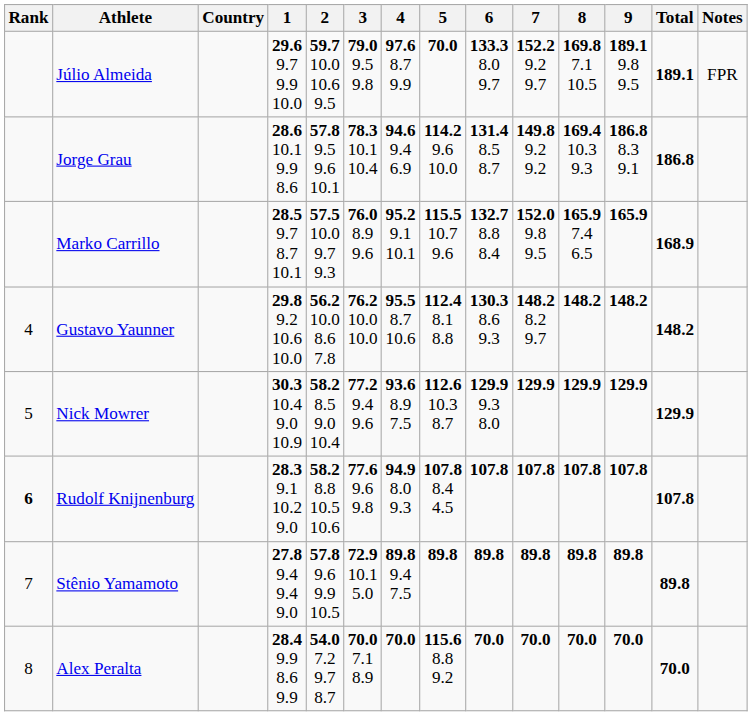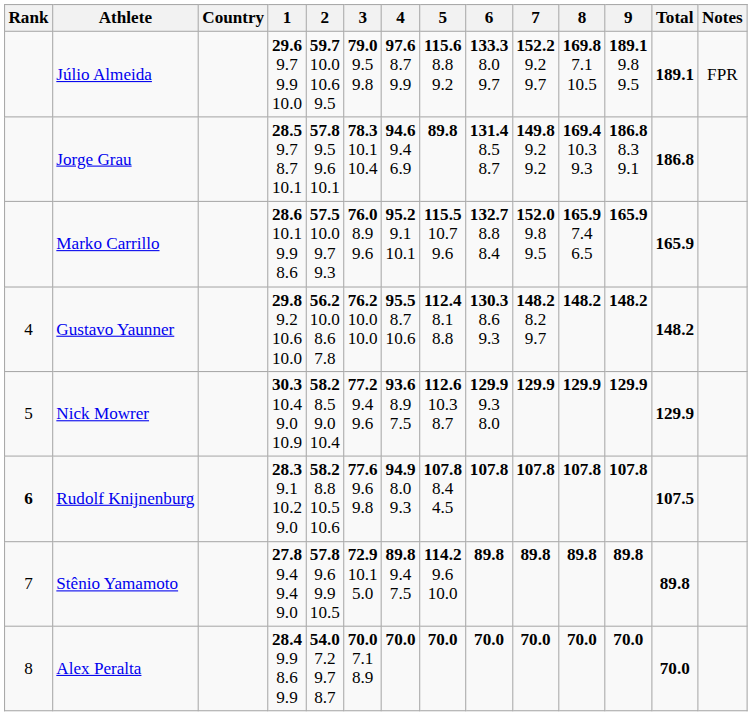 <table class="wikitable sortable" style="text-align:center">
 <tr>
 <th>Rank</th>
 <th>Athlete</th>
 <th>Country</th>
 <th style="width: 28px">1</th>
 <th style="width: 28px">2</th>
 <th style="width: 28px">3</th>
 <th style="width: 28px">4</th>
 <th style="width: 28px">5</th>
 <th style="width: 28px">6</th>
 <th style="width: 28px">7</th>
 <th style="width: 28px">8</th>
 <th style="width: 28px">9</th>
 <th>Total</th>
 <th>Notes</th>
 </tr>
 <tr>
 <td></td>
 <td align=left><a href='#'>Júlio Almeida</a></td>
 <td align=left></td>
 <td><strong>29.6</strong><br>9.7<br>9.9<br>10.0</td>
 <td><strong>59.7</strong><br> 10.0 <br>10.6 <br>9.5</td>
 <td><strong>79.0</strong><br>9.5 <br>9.8<br><br></td>
 <td><strong>97.6</strong><br>8.7<br>9.9<br><br></td>
-<td><strong>70.0</strong><br>  <br> <br><br></td>
+<td><strong>115.6</strong><br>8.8<br>9.2<br><br></td>
 <td><strong>133.3</strong><br>8.0 <br>9.7<br><br></td>
 <td><strong>152.2</strong><br>9.2<br>9.7 <br><br></td>
 <td><strong>169.8</strong><br>7.1<br>10.5 <br><br></td>
 <td><strong>189.1</strong><br>9.8<br>9.5 <br><br></td>
 <td><strong>189.1</strong></td>
 <td>FPR</td>
 </tr>
 <tr>
 <td></td>
 <td align=left><a href='#'>Jorge Grau</a></td>
 <td align=left></td>
-<td><strong>28.6</strong> <br> 10.1<br>9.9 <br>8.6</td>
+<td><strong>28.5</strong> <br> 9.7<br>8.7 <br>10.1</td>
 <td><strong>57.8</strong><br> 9.5 <br>9.6 <br>10.1</td>
 <td><strong>78.3</strong><br>10.1<br>10.4<br><br></td>
 <td><strong>94.6 </strong><br>9.4 <br>6.9 <br><br></td>
-<td><strong>114.2</strong><br>9.6<br>10.0<br><br></td>
+<td><strong>89.8</strong><br>  <br> <br><br></td>
 <td><strong>131.4</strong><br>8.5<br>8.7<br><br></td>
 <td><strong>149.8</strong><br>9.2<br>9.2<br><br></td>
 <td><strong>169.4</strong><br>10.3<br>9.3<br><br></td>
 <td><strong>186.8</strong><br>8.3 <br>9.1 <br><br></td>
 <td><strong>186.8 </strong></td>
 <td></td>
 </tr>
 <tr>
 <td></td>
 <td align=left><a href='#'>Marko Carrillo</a></td>
 <td align=left></td>
-<td><strong>28.5</strong> <br> 9.7<br>8.7 <br>10.1</td>
+<td><strong>28.6</strong> <br> 10.1<br>9.9 <br>8.6</td>
 <td><strong>57.5</strong><br> 10.0 <br>9.7 <br>9.3</td>
 <td><strong>76.0</strong><br>8.9<br>9.6<br><br></td>
 <td><strong>95.2 </strong><br>9.1<br>10.1<br><br></td>
 <td><strong>115.5</strong><br>10.7 <br>9.6<br><br></td>
 <td><strong>132.7</strong><br>8.8<br>8.4 <br><br></td>
 <td><strong>152.0</strong><br>9.8<br>9.5 <br><br></td>
 <td><strong>165.9 </strong><br>7.4 <br>6.5<br><br></td>
 <td><strong>165.9</strong><br>  <br>  <br><br></td>
-<td><strong>168.9 </strong></td>
+<td><strong>165.9 </strong></td>
 <td></td>
 </tr>
 <tr>
 <td>4</td>
 <td align=left><a href='#'>Gustavo Yaunner</a></td>
 <td align=left></td>
 <td><strong> 29.8 </strong> <br> 9.2<br>10.6<br>10.0</td>
 <td><strong>56.2</strong><br> 10.0 <br>8.6 <br>7.8</td>
 <td><strong>76.2</strong><br>10.0<br> 10.0<br><br></td>
 <td><strong>95.5 </strong><br>8.7<br>10.6<br><br></td>
 <td><strong>112.4</strong><br>8.1 <br>8.8<br><br></td>
 <td><strong>130.3 </strong><br>8.6<br>9.3 <br><br></td>
 <td><strong>148.2 </strong><br>8.2 <br>9.7 <br><br></td>
 <td><strong>148.2</strong><br> <br><br><br></td>
 <td><strong>148.2 </strong><br>  <br>  <br><br></td>
 <td><strong> 148.2  </strong></td>
 <td></td>
 </tr>
 <tr>
 <td>5</td>
 <td align=left><a href='#'>Nick Mowrer</a></td>
 <td align=left></td>
 <td><strong> 30.3 </strong> <br> 10.4<br>9.0<br>10.9</td>
 <td><strong>58.2</strong><br> 8.5<br>9.0 <br>10.4</td>
 <td><strong>77.2</strong><br>9.4<br> 9.6<br><br></td>
 <td><strong>93.6 </strong><br>8.9<br>7.5<br><br></td>
 <td><strong>112.6</strong><br>10.3 <br>8.7<br><br></td>
 <td><strong>129.9 </strong><br>9.3<br>8.0 <br><br></td>
 <td><strong>129.9 </strong><br>  <br>  <br><br></td>
 <td><strong>129.9 </strong><br> <br><br><br></td>
 <td><strong>129.9 </strong><br>  <br>  <br><br></td>
 <td><strong> 129.9   </strong></td>
 <td></td>
 </tr>
 <tr>
 <td><strong>6</strong></td>
 <td align=left><a href='#'>Rudolf Knijnenburg</a></td>
 <td align=left></td>
 <td><strong> 28.3 </strong> <br> 9.1<br>10.2<br>9.0</td>
 <td><strong>58.2</strong><br> 8.8<br>10.5 <br>10.6</td>
 <td><strong>77.6</strong><br>9.6<br> 9.8<br><br></td>
 <td><strong>94.9 </strong><br>8.0<br>9.3<br><br></td>
 <td><strong>107.8</strong><br>8.4 <br>4.5<br><br></td>
 <td><strong>107.8 </strong><br> <br> <br><br></td>
 <td><strong>107.8 </strong><br>  <br>  <br><br></td>
 <td><strong>107.8 </strong><br> <br><br><br></td>
 <td><strong>107.8 </strong><br>  <br>  <br><br></td>
-<td><strong> 107.8   </strong></td>
+<td><strong> 107.5   </strong></td>
 <td></td>
 </tr>
 <tr>
 <td>7</td>
 <td align=left><a href='#'>Stênio Yamamoto</a></td>
 <td align=left></td>
 <td><strong> 27.8 </strong> <br> 9.4<br>9.4<br>9.0</td>
 <td><strong>57.8</strong><br> 9.6<br>9.9 <br>10.5</td>
 <td><strong>72.9</strong><br>10.1<br> 5.0<br><br></td>
 <td><strong>89.8 </strong><br>9.4<br>7.5<br><br></td>
-<td><strong>89.8</strong><br>  <br> <br><br></td>
+<td><strong>114.2</strong><br>9.6<br>10.0<br><br></td>
 <td><strong>89.8</strong><br> <br> <br><br></td>
 <td><strong>89.8 </strong><br>  <br>  <br><br></td>
 <td><strong>89.8 </strong><br> <br><br><br></td>
 <td><strong>89.8 </strong><br>  <br>  <br><br></td>
 <td><strong> 89.8   </strong></td>
 <td></td>
 </tr>
 <tr>
 <td>8</td>
 <td align=left><a href='#'>Alex Peralta</a></td>
 <td align=left></td>
 <td><strong> 28.4 </strong> <br> 9.9<br>8.6<br>9.9</td>
 <td><strong>54.0</strong><br> 7.2<br>9.7<br>8.7</td>
 <td><strong>70.0</strong><br>7.1<br>8.9<br><br></td>
 <td><strong>70.0 </strong><br> <br> <br><br></td>
-<td><strong>115.6</strong><br>8.8<br>9.2<br><br></td>
+<td><strong>70.0</strong><br>  <br> <br><br></td>
 <td><strong>70.0</strong><br> <br> <br><br></td>
 <td><strong>70.0</strong><br>  <br>  <br><br></td>
 <td><strong>70.0 </strong><br> <br><br><br></td>
 <td><strong>70.0 </strong><br>  <br>  <br><br></td>
 <td><strong> 70.0   </strong></td>
 <td></td>
 </tr>
 </table>
